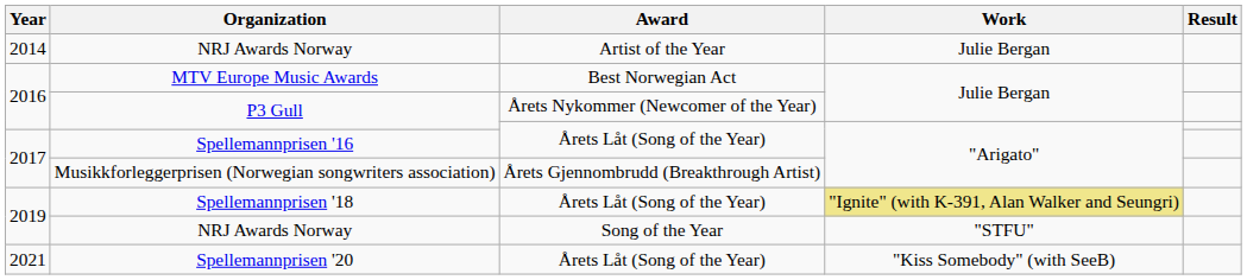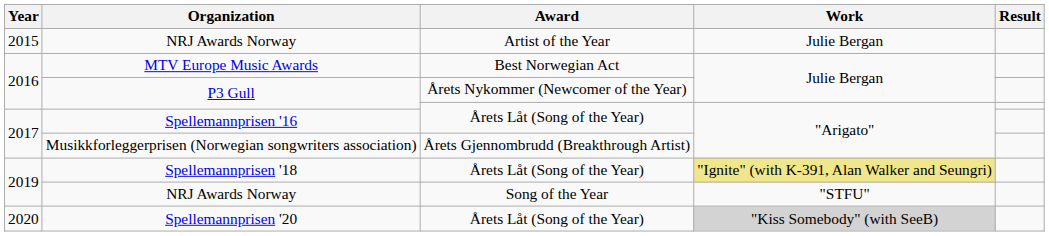 <table class="wikitable plainrowheaders" style="text-align:center;">
 <tr>
 <th>Year</th>
 <th>Organization</th>
 <th>Award</th>
 <th>Work</th>
 <th>Result</th>
 </tr>
 <tr>
-<td>2014</td>
+<td>2015</td>
 <td>NRJ Awards Norway</td>
 <td>Artist of the Year</td>
 <td Julie Bergan>Julie Bergan</td>
 <td></td>
 </tr>
 <tr>
 <td rowspan="3">2016</td>
 <td><a href='#'>MTV Europe Music Awards</a></td>
 <td>Best Norwegian Act</td>
 <td rowspan="2">Julie Bergan</td>
 <td></td>
 </tr>
 <tr>
 <td rowspan="2"><a href='#'>P3 Gull</a></td>
 <td>Årets Nykommer (Newcomer of the Year)</td>
 <td></td>
 </tr>
 <tr>
 <td rowspan="2">Årets Låt (Song of the Year)</td>
 <td rowspan="3">"Arigato"</td>
 <td></td>
 </tr>
 <tr>
 <td rowspan="2">2017</td>
 <td><a href='#'>Spellemannprisen '16</a></td>
 <td></td>
 </tr>
 <tr>
 <td>Musikkforleggerprisen (Norwegian songwriters association)</td>
 <td>Årets Gjennombrudd (Breakthrough Artist)</td>
 <td></td>
 </tr>
 <tr>
 <td rowspan="2">2019</td>
 <td><a href='#'>Spellemannprisen</a> '18</td>
 <td>Årets Låt (Song of the Year)</td>
 <td Ignite style="background: khaki;">"Ignite" (with K-391, Alan Walker and Seungri)</td>
 <td></td>
 </tr>
 <tr>
 <td>NRJ Awards Norway</td>
 <td>Song of the Year</td>
 <td STFU>"STFU"</td>
 <td></td>
 </tr>
 <tr>
-<td>2021</td>
+<td>2020</td>
 <td><a href='#'>Spellemannprisen</a> '20</td>
 <td>Årets Låt (Song of the Year)</td>
-<td>"Kiss Somebody" (with SeeB)</td>
+<td style="background: lightgrey;">"Kiss Somebody" (with SeeB)</td>
 <td></td>
 </tr>
 </table>
